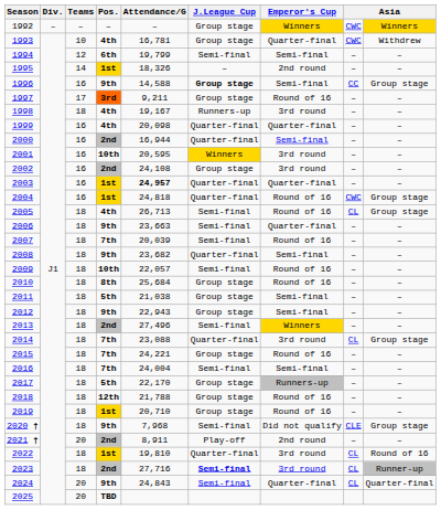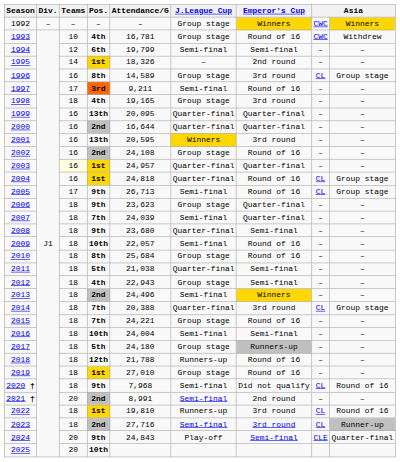 <table class="wikitable" style="text-align:center">
 <tr>
 <th>Season</th>
 <th>Div.</th>
 <th>Teams</th>
 <th>Pos.</th>
 <th>Attendance/G</th>
 <th><a href='#'>J.League Cup</a></th>
 <th><a href='#'>Emperor's Cup</a></th>
 <th colspan="2">Asia</th>
 </tr>
 <tr>
 <td>1992</td>
 <td>–</td>
 <td>–</td>
 <td>–</td>
 <td>–</td>
 <td>Group stage</td>
 <td bgcolor="gold">Winners</td>
 <td><a href='#'>CWC</a></td>
 <td bgcolor="gold">Winners</td>
 </tr>
 <tr>
 <td><a href='#'>1993</a></td>
 <td rowspan="33">J1</td>
 <td>10</td>
 <td><strong>4th</strong></td>
 <td>16,781</td>
 <td>Group stage</td>
-<td>Quarter-final</td>
+<td>Round of 16</td>
 <td><a href='#'>CWC</a></td>
 <td>Withdrew</td>
 </tr>
 <tr>
 <td><a href='#'>1994</a></td>
 <td>12</td>
 <td><strong>6th</strong></td>
 <td>19,799</td>
 <td>Semi-final</td>
 <td>Semi-final</td>
 <td>–</td>
 <td>–</td>
 </tr>
 <tr>
 <td><a href='#'>1995</a></td>
 <td>14</td>
 <td bgcolor="gold"><strong>1st</strong></td>
 <td>18,326</td>
 <td>–</td>
 <td>2nd round</td>
 <td>–</td>
 <td>–</td>
 </tr>
 <tr>
 <td><a href='#'>1996</a></td>
 <td>16</td>
-<td><strong>9th</strong></td>
-<td>14,588</td>
-<td><strong>Group stage</strong></td>
-<td>Semi-final</td>
-<td><a href='#'>CC</a></td>
+<td><strong>8th</strong></td>
+<td>14,589</td>
+<td>Group stage</td>
+<td>3rd round</td>
+<td><a href='#'>CL</a></td>
 <td>Group stage</td>
 </tr>
 <tr>
 <td><a href='#'>1997</a></td>
 <td>17</td>
 <td bgcolor="ff6600"><strong>3rd</strong></td>
 <td>9,211</td>
-<td>Group stage</td>
+<td>Semi-final</td>
 <td>Round of 16</td>
 <td>–</td>
 <td>–</td>
 </tr>
 <tr>
 <td><a href='#'>1998</a></td>
 <td>18</td>
 <td><strong>4th</strong></td>
-<td>19,167</td>
-<td>Runners-up</td>
+<td>19,165</td>
+<td>Group stage</td>
 <td>3rd round</td>
 <td>–</td>
 <td>–</td>
 </tr>
 <tr>
 <td><a href='#'>1999</a></td>
 <td>16</td>
-<td><strong>4th</strong></td>
-<td>20,098</td>
+<td><strong>13th</strong></td>
+<td>20,095</td>
 <td>Quarter-final</td>
 <td>Quarter-final</td>
 <td>–</td>
 <td>–</td>
 </tr>
 <tr>
 <td><a href='#'>2000</a></td>
 <td>16</td>
 <td bgcolor="silver"><strong>2nd</strong></td>
-<td>16,944</td>
+<td>16,644</td>
 <td>Quarter-final</td>
-<td><a href='#'>Semi-final</a></td>
+<td>Quarter-final</td>
 <td>–</td>
 <td>–</td>
 </tr>
 <tr>
 <td><a href='#'>2001</a></td>
 <td>16</td>
-<td><strong>10th</strong></td>
+<td><strong>13th</strong></td>
 <td>20,595</td>
 <td bgcolor="gold">Winners</td>
 <td>3rd round</td>
 <td>–</td>
 <td>–</td>
 </tr>
 <tr>
 <td><a href='#'>2002</a></td>
 <td>16</td>
 <td bgcolor="silver"><strong>2nd</strong></td>
 <td>24,108</td>
 <td>Group stage</td>
-<td>3rd round</td>
+<td>Round of 16</td>
 <td>–</td>
 <td>–</td>
 </tr>
 <tr>
 <td><a href='#'>2003</a></td>
-<td>16</td>
+<td style="background: lightyellow;">16</td>
 <td bgcolor="gold"><strong>1st</strong></td>
-<td><strong>24,957</strong></td>
+<td>24,957</td>
 <td>Quarter-final</td>
 <td>Quarter-final</td>
 <td>–</td>
 <td>–</td>
 </tr>
 <tr>
 <td><a href='#'>2004</a></td>
 <td>16</td>
 <td bgcolor="gold"><strong>1st</strong></td>
 <td>24,818</td>
 <td>Quarter-final</td>
 <td>Round of 16</td>
-<td><a href='#'>CWC</a></td>
+<td><a href='#'>CL</a></td>
 <td>Group stage</td>
 </tr>
 <tr>
 <td><a href='#'>2005</a></td>
-<td>18</td>
-<td><strong>4th</strong></td>
+<td>17</td>
+<td><strong>9th</strong></td>
 <td>26,713</td>
 <td>Semi-final</td>
 <td>Round of 16</td>
 <td><a href='#'>CL</a></td>
 <td>Group stage</td>
 </tr>
 <tr>
 <td><a href='#'>2006</a></td>
 <td>18</td>
 <td><strong>9th</strong></td>
-<td>23,663</td>
-<td>Semi-final</td>
+<td>23,623</td>
+<td>Group stage</td>
 <td>Quarter-final</td>
 <td>–</td>
 <td>–</td>
 </tr>
 <tr>
 <td><a href='#'>2007</a></td>
 <td>18</td>
 <td><strong>7th</strong></td>
-<td>20,039</td>
+<td>24,039</td>
 <td>Semi-final</td>
-<td>Round of 16</td>
+<td>Quarter-final</td>
 <td>–</td>
 <td>–</td>
 </tr>
 <tr>
 <td><a href='#'>2008</a></td>
 <td>18</td>
 <td><strong>9th</strong></td>
-<td>23,682</td>
+<td>23,680</td>
 <td>Quarter-final</td>
 <td>Semi-final</td>
 <td>–</td>
 <td>–</td>
 </tr>
 <tr>
 <td><a href='#'>2009</a></td>
 <td>18</td>
 <td><strong>10th</strong></td>
 <td>22,057</td>
 <td>Semi-final</td>
 <td>Round of 16</td>
 <td>–</td>
 <td>–</td>
 </tr>
 <tr>
 <td><a href='#'>2010</a></td>
 <td>18</td>
 <td><strong>8th</strong></td>
 <td>25,684</td>
 <td>Group stage</td>
 <td>Round of 16</td>
 <td>–</td>
 <td>–</td>
 </tr>
 <tr>
 <td><a href='#'>2011</a></td>
 <td>18</td>
 <td><strong>5th</strong></td>
 <td>21,038</td>
-<td>Group stage</td>
+<td>Quarter-final</td>
 <td>Semi-final</td>
 <td>–</td>
 <td>–</td>
 </tr>
 <tr>
 <td><a href='#'>2012</a></td>
 <td>18</td>
-<td><strong>9th</strong></td>
+<td><strong>4th</strong></td>
 <td>22,943</td>
 <td>Group stage</td>
 <td>Semi-final</td>
 <td>–</td>
 <td>–</td>
 </tr>
 <tr>
 <td><a href='#'>2013</a></td>
 <td>18</td>
 <td bgcolor="silver"><strong>2nd</strong></td>
-<td>27,496</td>
+<td>24,496</td>
 <td>Semi-final</td>
 <td bgcolor="gold">Winners</td>
 <td>–</td>
 <td>–</td>
 </tr>
 <tr>
 <td><a href='#'>2014</a></td>
 <td>18</td>
 <td><strong>7th</strong></td>
-<td>23,088</td>
+<td>20,388</td>
 <td>Quarter-final</td>
 <td>3rd round</td>
 <td><a href='#'>CL</a></td>
 <td>Group stage</td>
 </tr>
 <tr>
 <td><a href='#'>2015</a></td>
 <td>18</td>
 <td><strong>7th</strong></td>
 <td>24,221</td>
 <td>Group stage</td>
 <td>Round of 16</td>
 <td>–</td>
 <td>–</td>
 </tr>
 <tr>
 <td><a href='#'>2016</a></td>
 <td>18</td>
-<td><strong>7th</strong></td>
+<td><strong>10th</strong></td>
 <td>24,004</td>
 <td>Semi-final</td>
 <td>Semi-final</td>
 <td>–</td>
 <td>–</td>
 </tr>
 <tr>
 <td><a href='#'>2017</a></td>
 <td>18</td>
 <td><strong>5th</strong></td>
-<td>22,170</td>
+<td>24,180</td>
 <td>Group stage</td>
 <td bgcolor="silver">Runners-up</td>
 <td>–</td>
 <td>–</td>
 </tr>
 <tr>
 <td><a href='#'>2018</a></td>
 <td>18</td>
 <td><strong>12th</strong></td>
 <td>21,788</td>
-<td>Group stage</td>
+<td>Runners-up</td>
 <td>Round of 16</td>
 <td>–</td>
 <td>–</td>
 </tr>
 <tr>
 <td><a href='#'>2019</a></td>
 <td>18</td>
 <td bgcolor="gold"><strong>1st</strong></td>
-<td>20,710</td>
+<td>27,010</td>
 <td>Group stage</td>
 <td>Round of 16</td>
 <td>–</td>
 <td>–</td>
 </tr>
 <tr>
 <td><a href='#'>2020</a> <strong>†</strong></td>
 <td>18</td>
 <td><strong>9th</strong></td>
 <td>7,968</td>
 <td>Semi-final</td>
 <td>Did not qualify</td>
-<td><a href='#'>CLE</a></td>
-<td>Group stage</td>
+<td><a href='#'>CL</a></td>
+<td>Round of 16</td>
 </tr>
 <tr>
 <td><a href='#'>2021</a> <strong>†</strong></td>
 <td>20</td>
 <td bgcolor="silver"><strong>2nd</strong></td>
-<td>8,911</td>
-<td>Play-off</td>
+<td>8,991</td>
+<td><a href='#'>Semi-final</a></td>
 <td>2nd round</td>
 <td>–</td>
 <td>–</td>
 </tr>
 <tr>
 <td><a href='#'>2022</a></td>
 <td>18</td>
 <td bgcolor="gold"><strong>1st</strong></td>
 <td>19,810</td>
-<td>Quarter-final</td>
+<td>Runners-up</td>
 <td>3rd round</td>
 <td><a href='#'>CL</a></td>
 <td>Round of 16</td>
 </tr>
 <tr>
 <td><a href='#'>2023</a></td>
 <td>18</td>
 <td bgcolor="silver"><strong>2nd</strong></td>
 <td>27,716</td>
-<td><strong><a href='#'>Semi-final</a></strong></td>
+<td><a href='#'>Semi-final</a></td>
 <td><a href='#'>3rd round</a></td>
 <td><a href='#'>CL</a></td>
 <td bgcolor="Silver">Runner-up</td>
 </tr>
 <tr>
 <td><a href='#'>2024</a></td>
 <td>20</td>
 <td><strong>9th</strong></td>
 <td>24,843</td>
+<td>Play-off</td>
 <td><a href='#'>Semi-final</a></td>
-<td>Quarter-final</td>
-<td><a href='#'>CL</a></td>
+<td><a href='#'>CLE</a></td>
 <td>Quarter-final</td>
 </tr>
 <tr>
 <td><a href='#'>2025</a></td>
 <td>20</td>
-<td><strong>TBD</strong></td>
+<td><strong>10th</strong></td>
 <td></td>
 <td></td>
 <td></td>
 <td></td>
 <td></td>
 </tr>
 </table>
